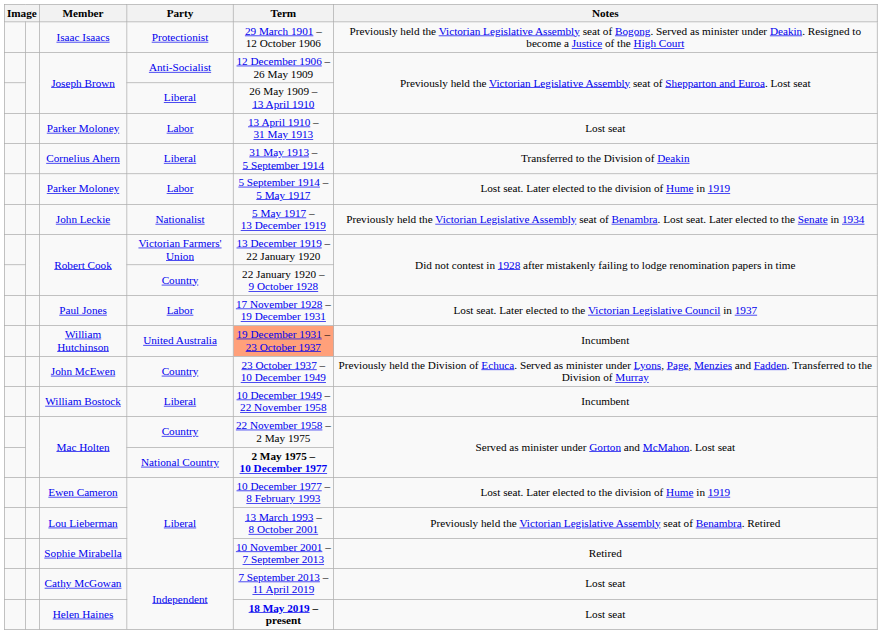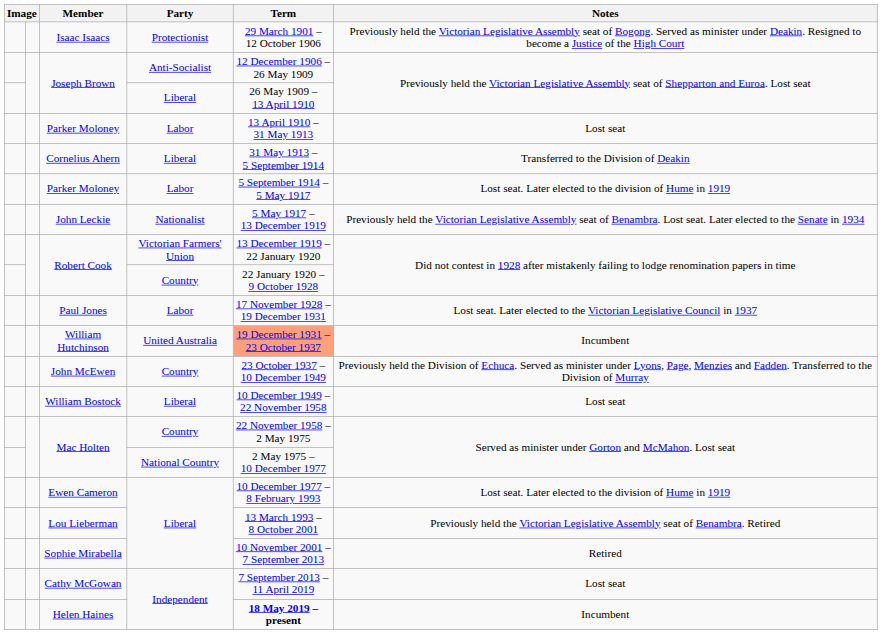 <table class=wikitable style="text-align:center">
 <tr>
 <th colspan=2>Image</th>
 <th>Member</th>
 <th>Party</th>
 <th>Term</th>
 <th>Notes</th>
 </tr>
 <tr>
 <td> </td>
 <td></td>
 <td><a href='#'>Isaac Isaacs</a><br></td>
 <td><a href='#'>Protectionist</a></td>
 <td nowrap><a href='#'>29 March 1901</a> –<br>12 October 1906</td>
 <td>Previously held the <a href='#'>Victorian Legislative Assembly</a> seat of <a href='#'>Bogong</a>. Served as minister under <a href='#'>Deakin</a>. Resigned to become a <a href='#'>Justice</a> of the <a href='#'>High Court</a></td>
 </tr>
 <tr>
 <td> </td>
 <td rowspan=2></td>
 <td rowspan=2><a href='#'>Joseph Brown</a><br></td>
 <td><a href='#'>Anti-Socialist</a></td>
 <td nowrap><a href='#'>12 December 1906</a> –<br>26 May 1909</td>
 <td rowspan=2>Previously held the <a href='#'>Victorian Legislative Assembly</a> seat of <a href='#'>Shepparton and Euroa</a>. Lost seat</td>
 </tr>
 <tr>
 <td> </td>
 <td nowrap><a href='#'>Liberal</a></td>
 <td nowrap>26 May 1909 –<br><a href='#'>13 April 1910</a></td>
 </tr>
 <tr>
 <td> </td>
 <td></td>
 <td><a href='#'>Parker Moloney</a><br></td>
 <td><a href='#'>Labor</a></td>
 <td nowrap><a href='#'>13 April 1910</a> –<br><a href='#'>31 May 1913</a></td>
 <td>Lost seat</td>
 </tr>
 <tr>
 <td> </td>
 <td></td>
 <td><a href='#'>Cornelius Ahern</a><br></td>
 <td><a href='#'>Liberal</a></td>
 <td nowrap><a href='#'>31 May 1913</a> –<br><a href='#'>5 September 1914</a></td>
 <td>Transferred to the Division of <a href='#'>Deakin</a></td>
 </tr>
 <tr>
 <td> </td>
 <td></td>
 <td><a href='#'>Parker Moloney</a><br></td>
 <td><a href='#'>Labor</a></td>
 <td nowrap><a href='#'>5 September 1914</a> –<br><a href='#'>5 May 1917</a></td>
 <td>Lost seat. Later elected to the division of <a href='#'>Hume</a> in <a href='#'>1919</a></td>
 </tr>
 <tr>
 <td> </td>
 <td></td>
 <td><a href='#'>John Leckie</a><br></td>
 <td><a href='#'>Nationalist</a></td>
 <td nowrap><a href='#'>5 May 1917</a> –<br><a href='#'>13 December 1919</a></td>
 <td>Previously held the <a href='#'>Victorian Legislative Assembly</a> seat of <a href='#'>Benambra</a>. Lost seat. Later elected to the <a href='#'>Senate</a> in <a href='#'>1934</a></td>
 </tr>
 <tr>
 <td> </td>
 <td rowspan=2></td>
 <td rowspan=2><a href='#'>Robert Cook</a><br></td>
 <td><a href='#'>Victorian Farmers' Union</a></td>
 <td nowrap><a href='#'>13 December 1919</a> –<br>22 January 1920</td>
 <td rowspan=2>Did not contest in <a href='#'>1928</a> after mistakenly failing to lodge renomination papers in time</td>
 </tr>
 <tr>
 <td> </td>
 <td nowrap><a href='#'>Country</a></td>
 <td nowrap>22 January 1920 –<br><a href='#'>9 October 1928</a></td>
 </tr>
 <tr>
 <td> </td>
 <td></td>
 <td><a href='#'>Paul Jones</a><br></td>
 <td><a href='#'>Labor</a></td>
 <td nowrap><a href='#'>17 November 1928</a> –<br><a href='#'>19 December 1931</a></td>
 <td>Lost seat. Later elected to the <a href='#'>Victorian Legislative Council</a> in <a href='#'>1937</a></td>
 </tr>
 <tr>
 <td> </td>
 <td></td>
 <td><a href='#'>William Hutchinson</a><br></td>
 <td><a href='#'>United Australia</a></td>
 <td nowrap style="background: lightsalmon;"><a href='#'>19 December 1931</a> –<br><a href='#'>23 October 1937</a></td>
 <td>Incumbent</td>
 </tr>
 <tr>
 <td> </td>
 <td></td>
 <td><a href='#'>John McEwen</a><br></td>
 <td><a href='#'>Country</a></td>
 <td nowrap><a href='#'>23 October 1937</a> –<br><a href='#'>10 December 1949</a></td>
 <td>Previously held the Division of <a href='#'>Echuca</a>. Served as minister under <a href='#'>Lyons</a>, <a href='#'>Page</a>, <a href='#'>Menzies</a> and <a href='#'>Fadden</a>. Transferred to the Division of <a href='#'>Murray</a></td>
 </tr>
 <tr>
 <td> </td>
 <td></td>
 <td><a href='#'>William Bostock</a><br></td>
 <td><a href='#'>Liberal</a></td>
 <td nowrap><a href='#'>10 December 1949</a> –<br><a href='#'>22 November 1958</a></td>
-<td>Incumbent</td>
+<td>Lost seat</td>
 </tr>
 <tr>
 <td> </td>
 <td rowspan=2></td>
 <td rowspan=2><a href='#'>Mac Holten</a><br></td>
 <td><a href='#'>Country</a></td>
 <td nowrap><a href='#'>22 November 1958</a> –<br>2 May 1975</td>
 <td rowspan=2>Served as minister under <a href='#'>Gorton</a> and <a href='#'>McMahon</a>. Lost seat</td>
 </tr>
 <tr>
 <td> </td>
 <td><a href='#'>National Country</a></td>
-<td nowrap><strong>2 May 1975 –<br><a href='#'>10 December 1977</a></strong></td>
+<td nowrap>2 May 1975 –<br><a href='#'>10 December 1977</a></td>
 </tr>
 <tr>
 <td> </td>
 <td></td>
 <td><a href='#'>Ewen Cameron</a><br></td>
 <td rowspan="3"><a href='#'>Liberal</a></td>
 <td nowrap><a href='#'>10 December 1977</a> –<br><a href='#'>8 February 1993</a></td>
 <td>Lost seat. Later elected to the division of <a href='#'>Hume</a> in <a href='#'>1919</a></td>
 </tr>
 <tr>
 <td> </td>
 <td></td>
 <td><a href='#'>Lou Lieberman</a><br></td>
 <td nowrap><a href='#'>13 March 1993</a> –<br><a href='#'>8 October 2001</a></td>
 <td>Previously held the <a href='#'>Victorian Legislative Assembly</a> seat of <a href='#'>Benambra</a>. Retired</td>
 </tr>
 <tr>
 <td> </td>
 <td></td>
 <td><a href='#'>Sophie Mirabella</a><br></td>
 <td nowrap><a href='#'>10 November 2001</a> –<br><a href='#'>7 September 2013</a></td>
 <td>Retired</td>
 </tr>
 <tr>
 <td> </td>
 <td></td>
 <td><a href='#'>Cathy McGowan</a><br></td>
 <td rowspan="2"><a href='#'>Independent</a></td>
 <td nowrap><a href='#'>7 September 2013</a> –<br><a href='#'>11 April 2019</a></td>
 <td>Lost seat</td>
 </tr>
 <tr>
 <td> </td>
 <td></td>
 <td><a href='#'>Helen Haines</a><br></td>
 <td nowrap><strong><a href='#'>18 May 2019</a> –<br>present</strong></td>
-<td>Lost seat</td>
+<td>Incumbent</td>
 </tr>
 </table>
